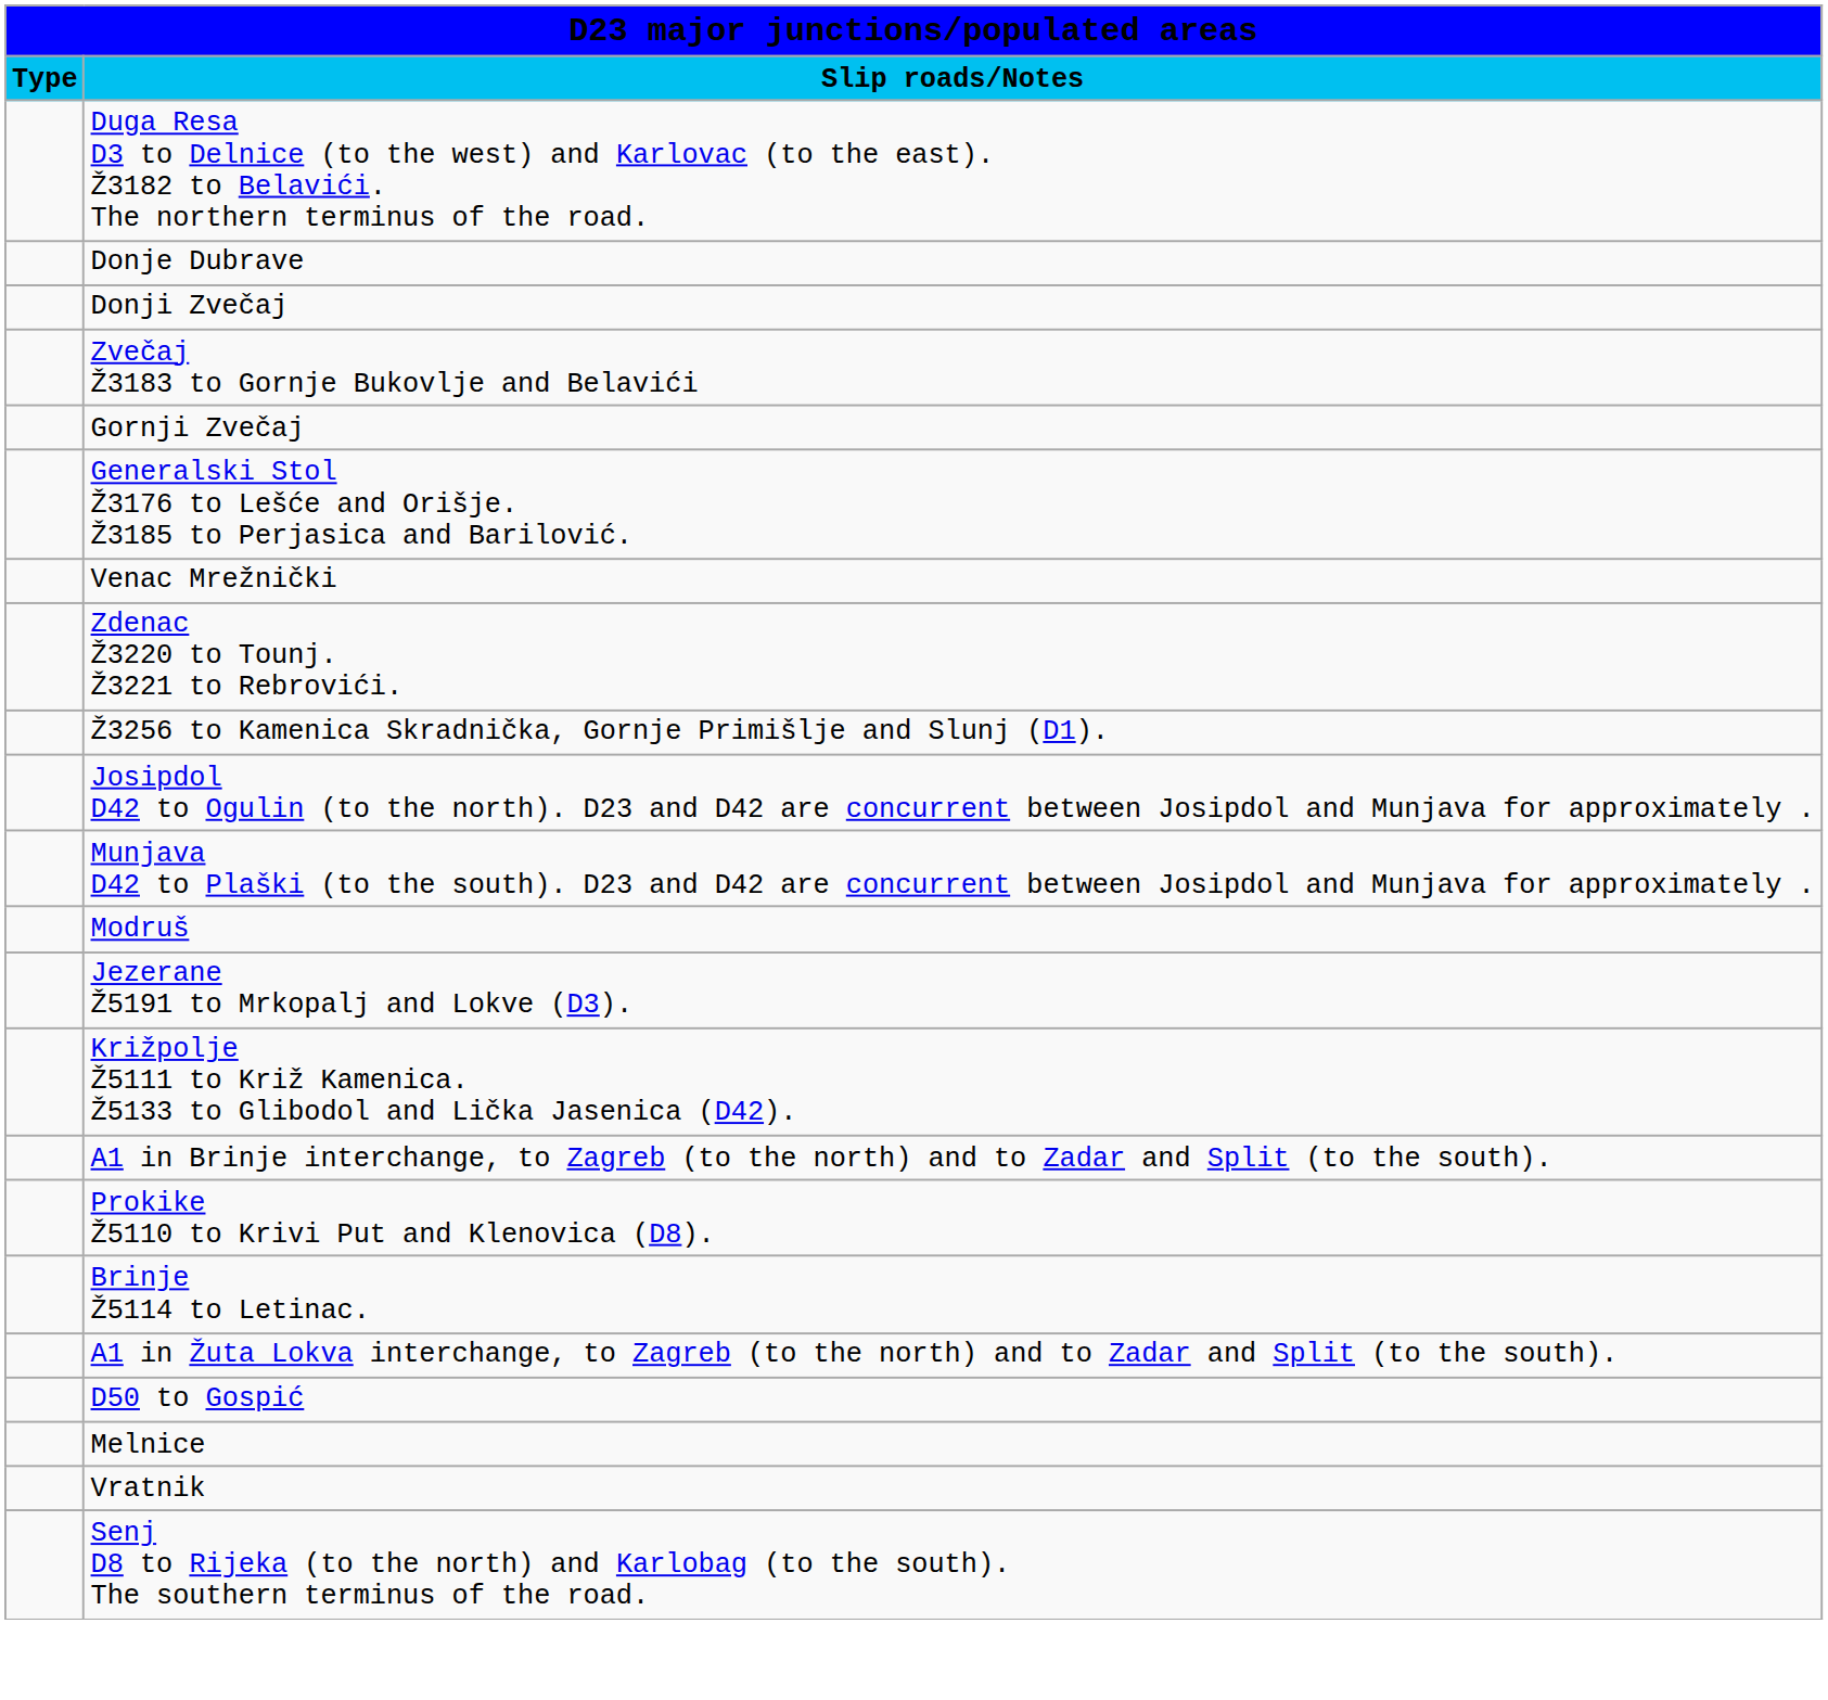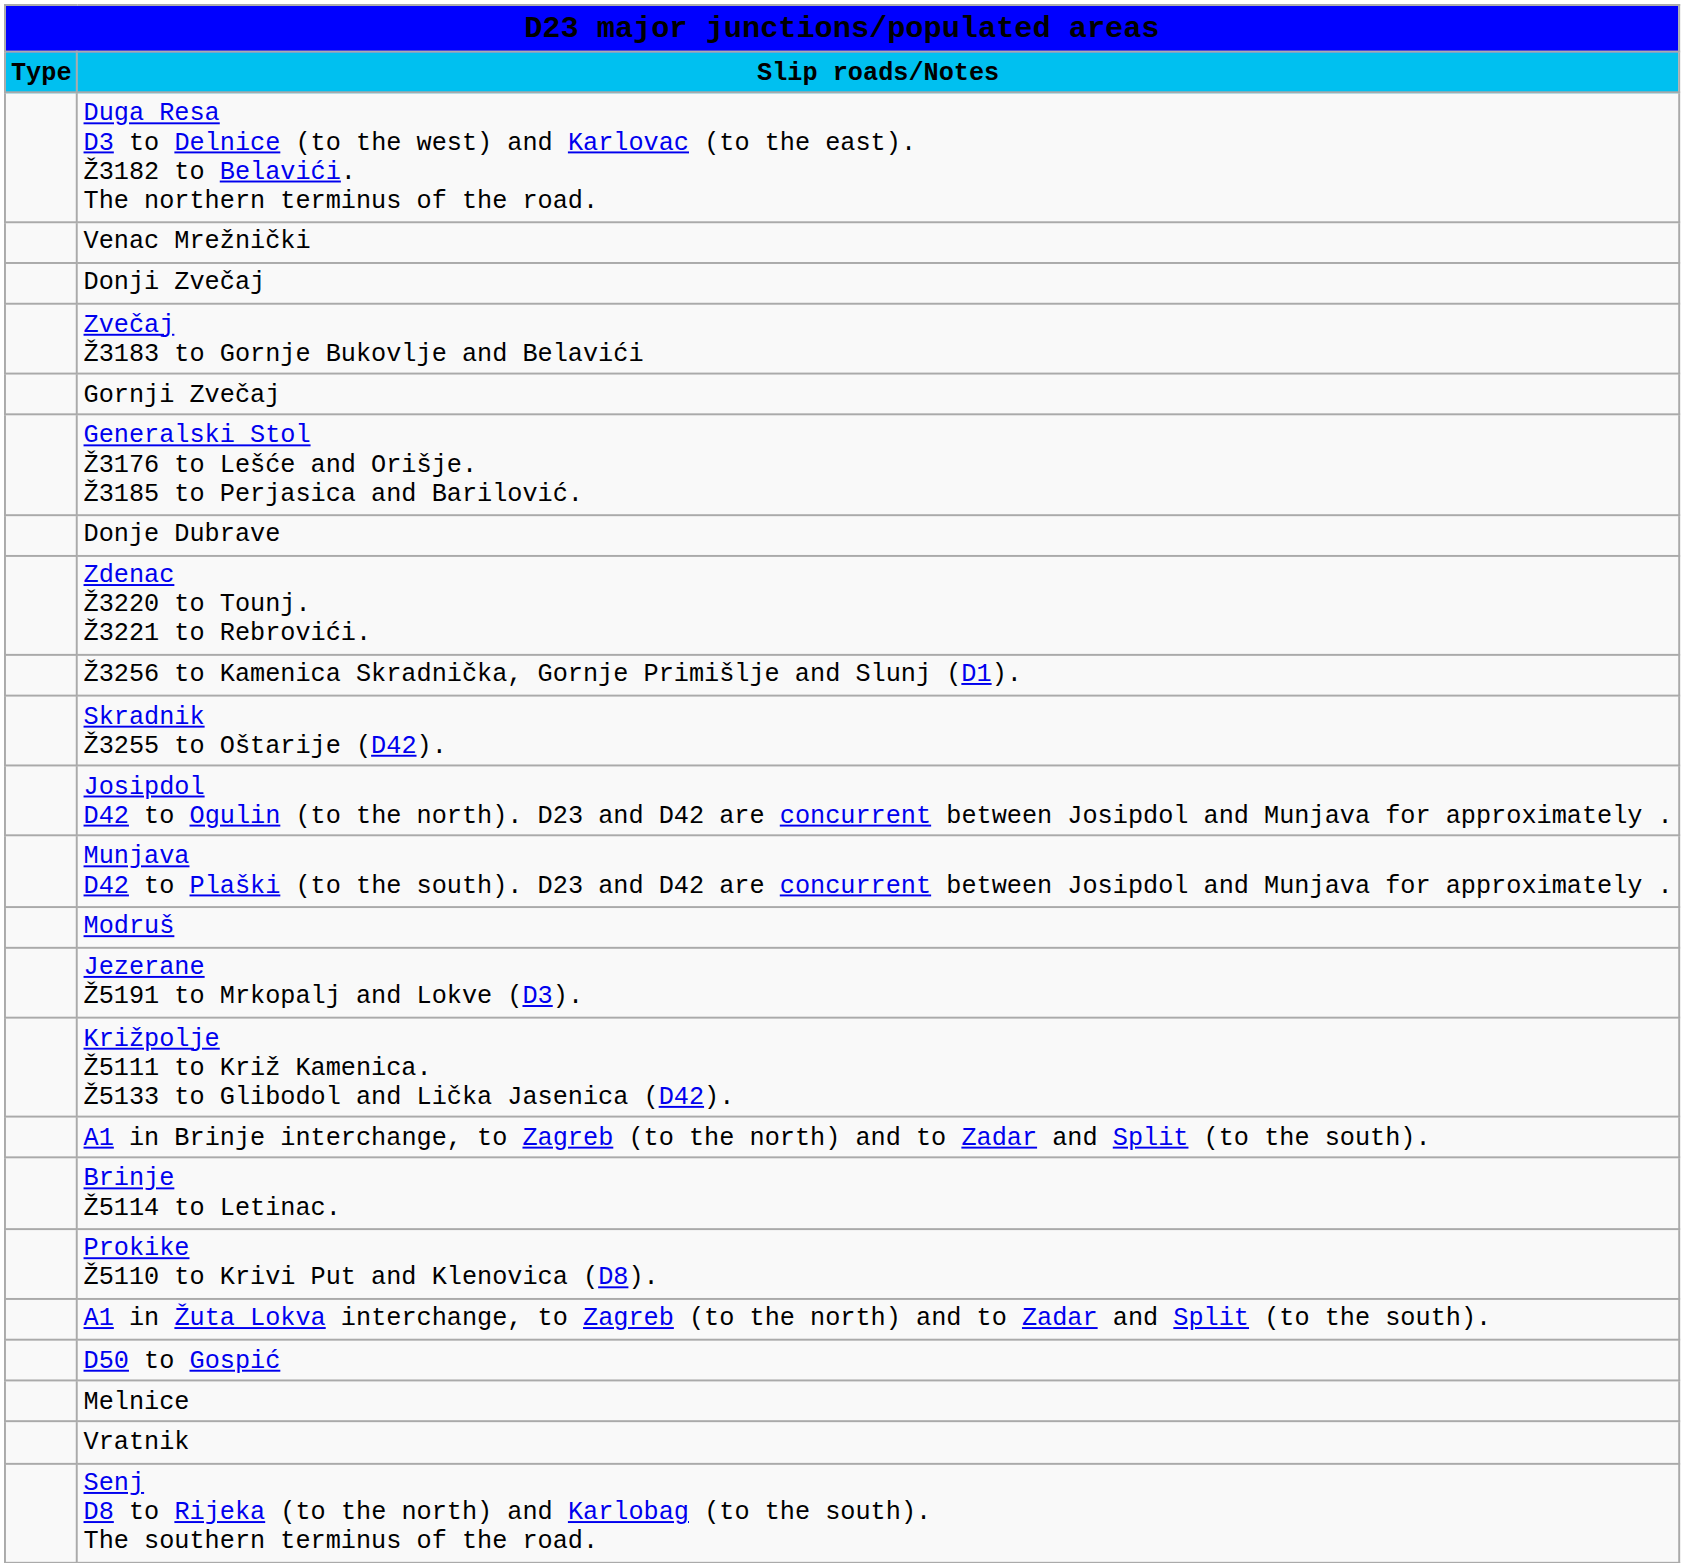 <table class="wikitable">
 <tr>
 <td colspan=2 bgcolor=blue align=center style=margin-top:15><span><big><strong>D23 major junctions/populated areas</strong></big></span></td>
 </tr>
 <tr>
 <td align=center bgcolor=00c0f0><strong>Type</strong></td>
 <td align=center bgcolor=00c0f0><strong>Slip roads/Notes</strong></td>
 </tr>
 <tr>
 <td></td>
 <td><a href='#'>Duga Resa</a><br> <a href='#'>D3</a> to <a href='#'>Delnice</a> (to the west) and <a href='#'>Karlovac</a> (to the east).<br>Ž3182 to <a href='#'>Belavići</a>.<br>The northern terminus of the road.</td>
 </tr>
 <tr>
 <td></td>
-<td>Donje Dubrave</td>
+<td>Venac Mrežnički</td>
 </tr>
 <tr>
 <td></td>
 <td>Donji Zvečaj</td>
 </tr>
 <tr>
 <td></td>
 <td><a href='#'>Zvečaj</a><br>Ž3183 to Gornje Bukovlje and Belavići</td>
 </tr>
 <tr>
 <td></td>
 <td>Gornji Zvečaj</td>
 </tr>
 <tr>
 <td></td>
 <td><a href='#'>Generalski Stol</a><br>Ž3176 to Lešće and Orišje.<br>Ž3185 to Perjasica and Barilović.</td>
 </tr>
 <tr>
 <td></td>
-<td>Venac Mrežnički</td>
+<td>Donje Dubrave</td>
 </tr>
 <tr>
 <td></td>
 <td><a href='#'>Zdenac</a><br>Ž3220 to Tounj.<br>Ž3221 to Rebrovići.</td>
 </tr>
 <tr>
 <td></td>
 <td>Ž3256 to Kamenica Skradnička, Gornje Primišlje and Slunj (<a href='#'>D1</a>).</td>
+</tr>
+<tr>
+<td></td>
+<td><a href='#'>Skradnik</a><br>Ž3255 to Oštarije (<a href='#'>D42</a>).</td>
 </tr>
 <tr>
 <td></td>
 <td><a href='#'>Josipdol</a><br> <a href='#'>D42</a> to <a href='#'>Ogulin</a> (to the north). D23 and D42 are <a href='#'>concurrent</a> between Josipdol and Munjava for approximately .</td>
 </tr>
 <tr>
 <td></td>
 <td><a href='#'>Munjava</a><br> <a href='#'>D42</a> to <a href='#'>Plaški</a> (to the south). D23 and D42 are <a href='#'>concurrent</a> between Josipdol and Munjava for approximately .</td>
 </tr>
 <tr>
 <td></td>
 <td><a href='#'>Modruš</a></td>
 </tr>
 <tr>
 <td></td>
 <td><a href='#'>Jezerane</a><br>Ž5191 to Mrkopalj and Lokve (<a href='#'>D3</a>).</td>
 </tr>
 <tr>
 <td></td>
 <td><a href='#'>Križpolje</a><br>Ž5111 to Križ Kamenica.<br>Ž5133 to Glibodol and Lička Jasenica (<a href='#'>D42</a>).</td>
 </tr>
 <tr>
 <td></td>
 <td> <a href='#'>A1</a> in Brinje interchange, to <a href='#'>Zagreb</a> (to the north) and to <a href='#'>Zadar</a> and <a href='#'>Split</a> (to the south).</td>
 </tr>
 <tr>
 <td></td>
-<td><a href='#'>Prokike</a><br>Ž5110 to Krivi Put and Klenovica (<a href='#'>D8</a>).</td>
+<td><a href='#'>Brinje</a><br>Ž5114 to Letinac.</td>
 </tr>
 <tr>
 <td></td>
-<td><a href='#'>Brinje</a><br>Ž5114 to Letinac.</td>
+<td><a href='#'>Prokike</a><br>Ž5110 to Krivi Put and Klenovica (<a href='#'>D8</a>).</td>
 </tr>
 <tr>
 <td></td>
 <td> <a href='#'>A1</a> in <a href='#'>Žuta Lokva</a> interchange, to <a href='#'>Zagreb</a> (to the north) and to <a href='#'>Zadar</a> and <a href='#'>Split</a> (to the south).</td>
 </tr>
 <tr>
 <td></td>
 <td> <a href='#'>D50</a> to <a href='#'>Gospić</a></td>
 </tr>
 <tr>
 <td></td>
 <td>Melnice</td>
 </tr>
 <tr>
 <td></td>
 <td>Vratnik</td>
 </tr>
 <tr>
 <td></td>
 <td><a href='#'>Senj</a><br> <a href='#'>D8</a> to <a href='#'>Rijeka</a> (to the north) and <a href='#'>Karlobag</a> (to the south).<br>The southern terminus of the road.</td>
 </tr>
 </table>
